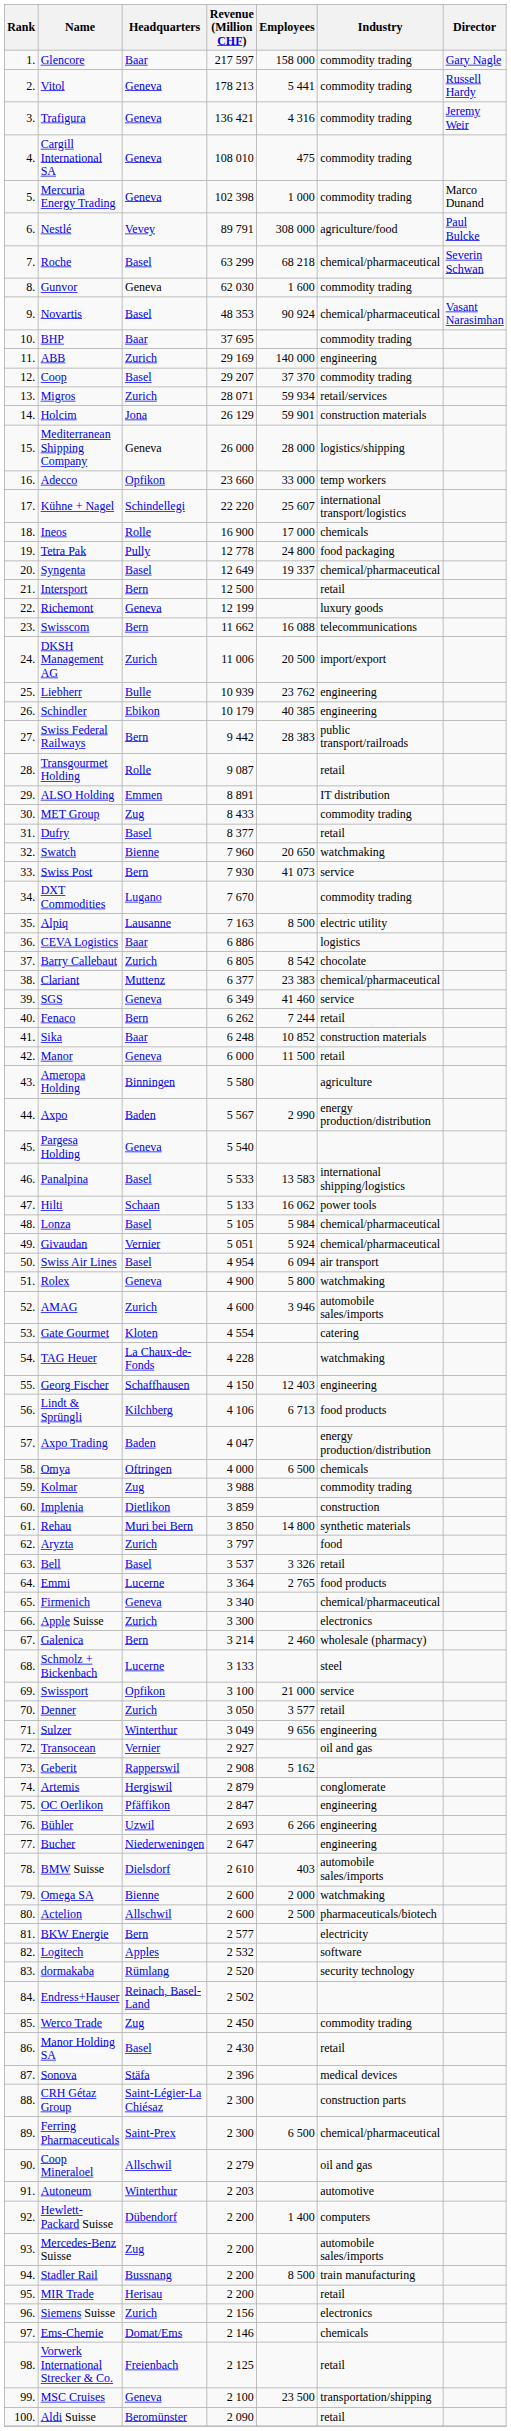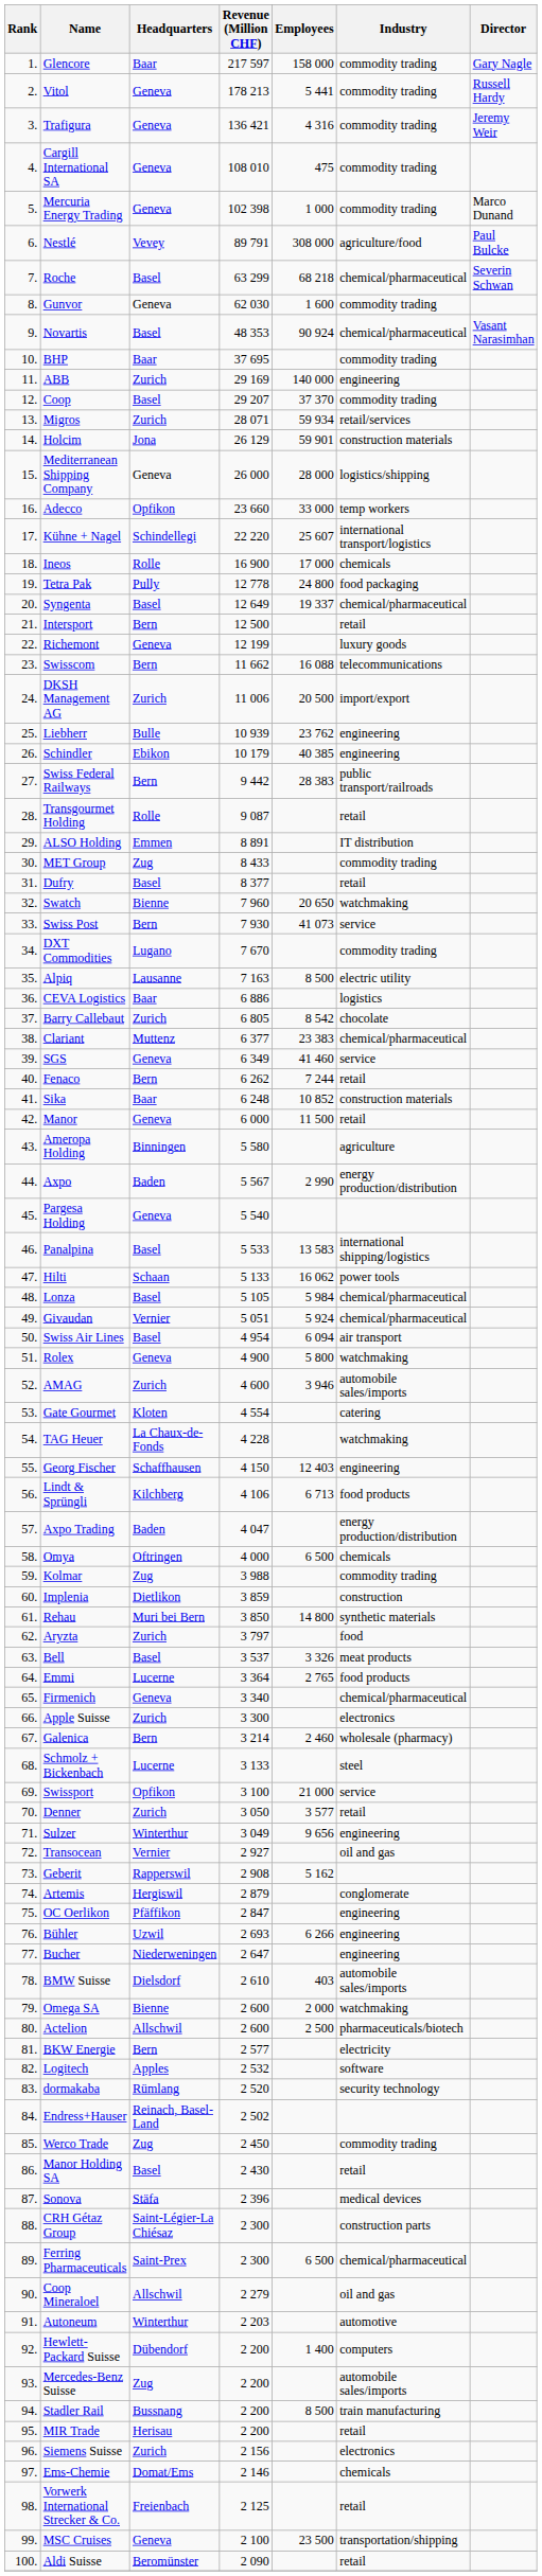 <table class="wikitable sortable">
 <tr>
 <th>Rank</th>
 <th>Name</th>
 <th>Headquarters</th>
 <th>Revenue<br>(Million <a href='#'>CHF</a>)</th>
 <th data-sort-type="number">Employees</th>
 <th>Industry</th>
 <th>Director</th>
 </tr>
 <tr>
 <td align="right">1.</td>
 <td><a href='#'>Glencore</a></td>
 <td><a href='#'>Baar</a></td>
 <td align="right">217 597</td>
 <td align="right">158 000</td>
 <td>commodity trading</td>
 <td><a href='#'>Gary Nagle</a></td>
 </tr>
 <tr>
 <td align="right">2.</td>
 <td><a href='#'>Vitol</a></td>
 <td><a href='#'>Geneva</a></td>
 <td align="right">178 213</td>
 <td align="right">5 441</td>
 <td>commodity trading</td>
 <td><a href='#'>Russell Hardy</a></td>
 </tr>
 <tr>
 <td align="right">3.</td>
 <td><a href='#'>Trafigura</a></td>
 <td><a href='#'>Geneva</a></td>
 <td align="right">136 421</td>
 <td align="right">4 316</td>
 <td>commodity trading</td>
 <td><a href='#'>Jeremy Weir</a></td>
 </tr>
 <tr>
 <td align="right">4.</td>
 <td><a href='#'>Cargill International SA</a></td>
 <td><a href='#'>Geneva</a></td>
 <td align="right">108 010</td>
 <td align="right">475</td>
 <td>commodity trading</td>
 <td></td>
 </tr>
 <tr>
 <td align="right">5.</td>
 <td><a href='#'>Mercuria Energy Trading</a></td>
 <td><a href='#'>Geneva</a></td>
 <td align="right">102 398</td>
 <td align="right">1 000</td>
 <td>commodity trading</td>
 <td>Marco Dunand</td>
 </tr>
 <tr>
 <td align="right">6.</td>
 <td><a href='#'>Nestlé</a></td>
 <td><a href='#'>Vevey</a></td>
 <td align="right">89 791</td>
 <td align="right">308 000</td>
 <td>agriculture/food</td>
 <td><a href='#'>Paul Bulcke</a></td>
 </tr>
 <tr>
 <td align="right">7.</td>
 <td><a href='#'>Roche</a></td>
 <td><a href='#'>Basel</a></td>
 <td align="right">63 299</td>
 <td align="right">68 218</td>
 <td>chemical/pharmaceutical</td>
 <td><a href='#'>Severin Schwan</a></td>
 </tr>
 <tr>
 <td align="right">8.</td>
 <td><a href='#'>Gunvor</a></td>
 <td>Geneva</td>
 <td align="right">62 030</td>
 <td align="right">1 600</td>
 <td>commodity trading</td>
 <td></td>
 </tr>
 <tr>
 <td align="right">9.</td>
 <td><a href='#'>Novartis</a></td>
 <td><a href='#'>Basel</a></td>
 <td align="right">48 353</td>
 <td align="right">90 924</td>
 <td>chemical/pharmaceutical</td>
 <td><a href='#'>Vasant Narasimhan</a></td>
 </tr>
 <tr>
 <td align="right">10.</td>
 <td><a href='#'>BHP</a></td>
 <td><a href='#'>Baar</a></td>
 <td align="right">37 695</td>
 <td align="right"></td>
 <td>commodity trading</td>
 <td></td>
 </tr>
 <tr>
 <td align="right">11.</td>
 <td><a href='#'>ABB</a></td>
 <td><a href='#'>Zurich</a></td>
 <td align="right">29 169</td>
 <td align="right">140 000</td>
 <td>engineering</td>
 <td></td>
 </tr>
 <tr>
 <td align="right">12.</td>
 <td><a href='#'>Coop</a></td>
 <td><a href='#'>Basel</a></td>
 <td align="right">29 207</td>
 <td align="right">37 370</td>
 <td>commodity trading</td>
 <td></td>
 </tr>
 <tr>
 <td align="right">13.</td>
 <td><a href='#'>Migros</a></td>
 <td><a href='#'>Zurich</a></td>
 <td align="right">28 071</td>
 <td align="right">59 934</td>
 <td>retail/services</td>
 <td></td>
 </tr>
 <tr>
 <td align="right">14.</td>
 <td><a href='#'>Holcim</a></td>
 <td><a href='#'>Jona</a></td>
 <td align="right">26 129</td>
 <td align="right">59 901</td>
 <td>construction materials</td>
 <td></td>
 </tr>
 <tr>
 <td align="right">15.</td>
 <td><a href='#'>Mediterranean Shipping Company</a></td>
 <td>Geneva</td>
 <td align="right">26 000</td>
 <td align="right">28 000</td>
 <td>logistics/shipping</td>
 <td></td>
 </tr>
 <tr>
 <td align="right">16.</td>
 <td><a href='#'>Adecco</a></td>
 <td><a href='#'>Opfikon</a></td>
 <td align="right">23 660</td>
 <td align="right">33 000</td>
 <td>temp workers</td>
 <td></td>
 </tr>
 <tr>
 <td align="right">17.</td>
 <td><a href='#'>Kühne + Nagel</a></td>
 <td><a href='#'>Schindellegi</a></td>
 <td align="right">22 220</td>
 <td align="right">25 607</td>
 <td>international transport/logistics</td>
 <td></td>
 </tr>
 <tr>
 <td align="right">18.</td>
 <td><a href='#'>Ineos</a></td>
 <td><a href='#'>Rolle</a></td>
 <td align="right">16 900</td>
 <td align="right">17 000</td>
 <td>chemicals</td>
 <td></td>
 </tr>
 <tr>
 <td align="right">19.</td>
 <td><a href='#'>Tetra Pak</a></td>
 <td><a href='#'>Pully</a></td>
 <td align="right">12 778</td>
 <td align="right">24 800</td>
 <td>food packaging</td>
 <td></td>
 </tr>
 <tr>
 <td align="right">20.</td>
 <td><a href='#'>Syngenta</a></td>
 <td><a href='#'>Basel</a></td>
 <td align="right">12 649</td>
 <td align="right">19 337</td>
 <td>chemical/pharmaceutical</td>
 <td></td>
 </tr>
 <tr>
 <td align="right">21.</td>
 <td><a href='#'>Intersport</a></td>
 <td><a href='#'>Bern</a></td>
 <td align="right">12 500</td>
 <td align="right"></td>
 <td>retail</td>
 <td></td>
 </tr>
 <tr>
 <td align="right">22.</td>
 <td><a href='#'>Richemont</a></td>
 <td><a href='#'>Geneva</a></td>
 <td align="right">12 199</td>
 <td align="right"></td>
 <td>luxury goods</td>
 <td></td>
 </tr>
 <tr>
 <td align="right">23.</td>
 <td><a href='#'>Swisscom</a></td>
 <td><a href='#'>Bern</a></td>
 <td align="right">11 662</td>
 <td align="right">16 088</td>
 <td>telecommunications</td>
 <td></td>
 </tr>
 <tr>
 <td align="right">24.</td>
 <td><a href='#'>DKSH Management AG</a></td>
 <td><a href='#'>Zurich</a></td>
 <td align="right">11 006</td>
 <td align="right">20 500</td>
 <td>import/export</td>
 <td></td>
 </tr>
 <tr>
 <td align="right">25.</td>
 <td><a href='#'>Liebherr</a></td>
 <td><a href='#'>Bulle</a></td>
 <td align="right">10 939</td>
 <td align="right">23 762</td>
 <td>engineering</td>
 <td></td>
 </tr>
 <tr>
 <td align="right">26.</td>
 <td><a href='#'>Schindler</a></td>
 <td><a href='#'>Ebikon</a></td>
 <td align="right">10 179</td>
 <td align="right">40 385</td>
 <td>engineering</td>
 <td></td>
 </tr>
 <tr>
 <td align="right">27.</td>
 <td><a href='#'>Swiss Federal Railways</a></td>
 <td><a href='#'>Bern</a></td>
 <td align="right">9 442</td>
 <td align="right">28 383</td>
 <td>public transport/railroads</td>
 <td></td>
 </tr>
 <tr>
 <td align="right">28.</td>
 <td><a href='#'>Transgourmet Holding</a></td>
 <td><a href='#'>Rolle</a></td>
 <td align="right">9 087</td>
 <td align="right"></td>
 <td>retail</td>
 <td></td>
 </tr>
 <tr>
 <td align="right">29.</td>
 <td><a href='#'>ALSO Holding</a></td>
 <td><a href='#'>Emmen</a></td>
 <td align="right">8 891</td>
 <td align="right"></td>
 <td>IT distribution</td>
 <td></td>
 </tr>
 <tr>
 <td align="right">30.</td>
 <td><a href='#'>MET Group</a></td>
 <td><a href='#'>Zug</a></td>
 <td align="right">8 433</td>
 <td align="right"></td>
 <td>commodity trading</td>
 <td></td>
 </tr>
 <tr>
 <td align="right">31.</td>
 <td><a href='#'>Dufry</a></td>
 <td><a href='#'>Basel</a></td>
 <td align="right">8 377</td>
 <td align="right"></td>
 <td>retail</td>
 <td></td>
 </tr>
 <tr>
 <td align="right">32.</td>
 <td><a href='#'>Swatch</a></td>
 <td><a href='#'>Bienne</a></td>
 <td align="right">7 960</td>
 <td align="right">20 650</td>
 <td>watchmaking</td>
 <td></td>
 </tr>
 <tr>
 <td align="right">33.</td>
 <td><a href='#'>Swiss Post</a></td>
 <td><a href='#'>Bern</a></td>
 <td align="right">7 930</td>
 <td align="right">41 073</td>
 <td>service</td>
 <td></td>
 </tr>
 <tr>
 <td align="right">34.</td>
 <td><a href='#'>DXT Commodities</a></td>
 <td><a href='#'>Lugano</a></td>
 <td align="right">7 670</td>
 <td align="right"></td>
 <td>commodity trading</td>
 <td></td>
 </tr>
 <tr>
 <td align="right">35.</td>
 <td><a href='#'>Alpiq</a></td>
 <td><a href='#'>Lausanne</a></td>
 <td align="right">7 163</td>
 <td align="right">8 500</td>
 <td>electric utility</td>
 <td></td>
 </tr>
 <tr>
 <td align="right">36.</td>
 <td><a href='#'>CEVA Logistics</a></td>
 <td><a href='#'>Baar</a></td>
 <td align="right">6 886</td>
 <td align="right"></td>
 <td>logistics</td>
 <td></td>
 </tr>
 <tr>
 <td align="right">37.</td>
 <td><a href='#'>Barry Callebaut</a></td>
 <td><a href='#'>Zurich</a></td>
 <td align="right">6 805</td>
 <td align="right">8 542</td>
 <td>chocolate</td>
 <td></td>
 </tr>
 <tr>
 <td align="right">38.</td>
 <td><a href='#'>Clariant</a></td>
 <td><a href='#'>Muttenz</a></td>
 <td align="right">6 377</td>
 <td align="right">23 383</td>
 <td>chemical/pharmaceutical</td>
 <td></td>
 </tr>
 <tr>
 <td align="right">39.</td>
 <td><a href='#'>SGS</a></td>
 <td><a href='#'>Geneva</a></td>
 <td align="right">6 349</td>
 <td align="right">41 460</td>
 <td>service</td>
 <td></td>
 </tr>
 <tr>
 <td align="right">40.</td>
 <td><a href='#'>Fenaco</a></td>
 <td><a href='#'>Bern</a></td>
 <td align="right">6 262</td>
 <td align="right">7 244</td>
 <td>retail</td>
 <td></td>
 </tr>
 <tr>
 <td align="right">41.</td>
 <td><a href='#'>Sika</a></td>
 <td><a href='#'>Baar</a></td>
 <td align="right">6 248</td>
 <td align="right">10 852</td>
 <td>construction materials</td>
 <td></td>
 </tr>
 <tr>
 <td align="right">42.</td>
 <td><a href='#'>Manor</a></td>
 <td><a href='#'>Geneva</a></td>
 <td align="right">6 000</td>
 <td align="right">11 500</td>
 <td>retail</td>
 <td></td>
 </tr>
 <tr>
 <td align="right">43.</td>
 <td><a href='#'>Ameropa Holding</a></td>
 <td><a href='#'>Binningen</a></td>
 <td align="right">5 580</td>
 <td align="right"></td>
 <td>agriculture</td>
 <td></td>
 </tr>
 <tr>
 <td align="right">44.</td>
 <td><a href='#'>Axpo</a></td>
 <td><a href='#'>Baden</a></td>
 <td align="right">5 567</td>
 <td align="right">2 990</td>
 <td>energy production/distribution</td>
 <td></td>
 </tr>
 <tr>
 <td align="right">45.</td>
 <td><a href='#'>Pargesa Holding</a></td>
 <td><a href='#'>Geneva</a></td>
 <td align="right">5 540</td>
 <td align="right"></td>
 <td></td>
 <td></td>
 </tr>
 <tr>
 <td align="right">46.</td>
 <td><a href='#'>Panalpina</a></td>
 <td><a href='#'>Basel</a></td>
 <td align="right">5 533</td>
 <td align="right">13 583</td>
 <td>international shipping/logistics</td>
 <td></td>
 </tr>
 <tr>
 <td align="right">47.</td>
 <td><a href='#'>Hilti</a></td>
 <td><a href='#'>Schaan</a></td>
 <td align="right">5 133</td>
 <td align="right">16 062</td>
 <td>power tools</td>
 <td></td>
 </tr>
 <tr>
 <td align="right">48.</td>
 <td><a href='#'>Lonza</a></td>
 <td><a href='#'>Basel</a></td>
 <td align="right">5 105</td>
 <td align="right">5 984</td>
 <td>chemical/pharmaceutical</td>
 <td></td>
 </tr>
 <tr>
 <td align="right">49.</td>
 <td><a href='#'>Givaudan</a></td>
 <td><a href='#'>Vernier</a></td>
 <td align="right">5 051</td>
 <td align="right">5 924</td>
 <td>chemical/pharmaceutical</td>
 <td></td>
 </tr>
 <tr>
 <td align="right">50.</td>
 <td><a href='#'>Swiss Air Lines</a></td>
 <td><a href='#'>Basel</a></td>
 <td align="right">4 954</td>
 <td align="right">6 094</td>
 <td>air transport</td>
 <td></td>
 </tr>
 <tr>
 <td align="right">51.</td>
 <td><a href='#'>Rolex</a></td>
 <td><a href='#'>Geneva</a></td>
 <td align="right">4 900</td>
 <td align="right">5 800</td>
 <td>watchmaking</td>
 <td></td>
 </tr>
 <tr>
 <td align="right">52.</td>
 <td><a href='#'>AMAG</a></td>
 <td><a href='#'>Zurich</a></td>
 <td align="right">4 600</td>
 <td align="right">3 946</td>
 <td>automobile sales/imports</td>
 <td></td>
 </tr>
 <tr>
 <td align="right">53.</td>
 <td><a href='#'>Gate Gourmet</a></td>
 <td><a href='#'>Kloten</a></td>
 <td align="right">4 554</td>
 <td align="right"></td>
 <td>catering</td>
 <td></td>
 </tr>
 <tr>
 <td align="right">54.</td>
 <td><a href='#'>TAG Heuer</a></td>
 <td><a href='#'>La Chaux-de-Fonds</a></td>
 <td align="right">4 228</td>
 <td align="right"></td>
 <td>watchmaking</td>
 <td></td>
 </tr>
 <tr>
 <td align="right">55.</td>
 <td><a href='#'>Georg Fischer</a></td>
 <td><a href='#'>Schaffhausen</a></td>
 <td align="right">4 150</td>
 <td align="right">12 403</td>
 <td>engineering</td>
 <td></td>
 </tr>
 <tr>
 <td align="right">56.</td>
 <td><a href='#'>Lindt & Sprüngli</a></td>
 <td><a href='#'>Kilchberg</a></td>
 <td align="right">4 106</td>
 <td align="right">6 713</td>
 <td>food products</td>
 <td></td>
 </tr>
 <tr>
 <td align="right">57.</td>
 <td><a href='#'>Axpo Trading</a></td>
 <td><a href='#'>Baden</a></td>
 <td align="right">4 047</td>
 <td align="right"></td>
 <td>energy production/distribution</td>
 <td></td>
 </tr>
 <tr>
 <td align="right">58.</td>
 <td><a href='#'>Omya</a></td>
 <td><a href='#'>Oftringen</a></td>
 <td align="right">4 000</td>
 <td align="right">6 500</td>
 <td>chemicals</td>
 <td></td>
 </tr>
 <tr>
 <td align="right">59.</td>
 <td><a href='#'>Kolmar</a></td>
 <td><a href='#'>Zug</a></td>
 <td align="right">3 988</td>
 <td align="right"></td>
 <td>commodity trading</td>
 <td></td>
 </tr>
 <tr>
 <td align="right">60.</td>
 <td><a href='#'>Implenia</a></td>
 <td><a href='#'>Dietlikon</a></td>
 <td align="right">3 859</td>
 <td align="right"></td>
 <td>construction</td>
 <td></td>
 </tr>
 <tr>
 <td align="right">61.</td>
 <td><a href='#'>Rehau</a></td>
 <td><a href='#'>Muri bei Bern</a></td>
 <td align="right">3 850</td>
 <td align="right">14 800</td>
 <td>synthetic materials</td>
 <td></td>
 </tr>
 <tr>
 <td align="right">62.</td>
 <td><a href='#'>Aryzta</a></td>
 <td><a href='#'>Zurich</a></td>
 <td align="right">3 797</td>
 <td align="right"></td>
 <td>food</td>
 <td></td>
 </tr>
 <tr>
 <td align="right">63.</td>
 <td><a href='#'>Bell</a></td>
 <td><a href='#'>Basel</a></td>
 <td align="right">3 537</td>
 <td align="right">3 326</td>
-<td>retail</td>
+<td>meat products</td>
 <td></td>
 </tr>
 <tr>
 <td align="right">64.</td>
 <td><a href='#'>Emmi</a></td>
 <td><a href='#'>Lucerne</a></td>
 <td align="right">3 364</td>
 <td align="right">2 765</td>
 <td>food products</td>
 <td></td>
 </tr>
 <tr>
 <td align="right">65.</td>
 <td><a href='#'>Firmenich</a></td>
 <td><a href='#'>Geneva</a></td>
 <td align="right">3 340</td>
 <td align="right"></td>
 <td>chemical/pharmaceutical</td>
 <td></td>
 </tr>
 <tr>
 <td align="right">66.</td>
 <td><a href='#'>Apple</a> Suisse</td>
 <td><a href='#'>Zurich</a></td>
 <td align="right">3 300</td>
 <td align="right"></td>
 <td>electronics</td>
 <td></td>
 </tr>
 <tr>
 <td align="right">67.</td>
 <td><a href='#'>Galenica</a></td>
 <td><a href='#'>Bern</a></td>
 <td align="right">3 214</td>
 <td align="right">2 460</td>
 <td>wholesale (pharmacy)</td>
 <td></td>
 </tr>
 <tr>
 <td align="right">68.</td>
 <td><a href='#'>Schmolz + Bickenbach</a></td>
 <td><a href='#'>Lucerne</a></td>
 <td align="right">3 133</td>
 <td align="right"></td>
 <td>steel</td>
 <td></td>
 </tr>
 <tr>
 <td align="right">69.</td>
 <td><a href='#'>Swissport</a></td>
 <td><a href='#'>Opfikon</a></td>
 <td align="right">3 100</td>
 <td align="right">21 000</td>
 <td>service</td>
 <td></td>
 </tr>
 <tr>
 <td align="right">70.</td>
 <td><a href='#'>Denner</a></td>
 <td><a href='#'>Zurich</a></td>
 <td align="right">3 050</td>
 <td align="right">3 577</td>
 <td>retail</td>
 <td></td>
 </tr>
 <tr>
 <td align="right">71.</td>
 <td><a href='#'>Sulzer</a></td>
 <td><a href='#'>Winterthur</a></td>
 <td align="right">3 049</td>
 <td align="right">9 656</td>
 <td>engineering</td>
 <td></td>
 </tr>
 <tr>
 <td align="right">72.</td>
 <td><a href='#'>Transocean</a></td>
 <td><a href='#'>Vernier</a></td>
 <td align="right">2 927</td>
 <td align="right"></td>
 <td>oil and gas</td>
 <td></td>
 </tr>
 <tr>
 <td align="right">73.</td>
 <td><a href='#'>Geberit</a></td>
 <td><a href='#'>Rapperswil</a></td>
 <td align="right">2 908</td>
 <td align="right">5 162</td>
 <td></td>
 <td></td>
 </tr>
 <tr>
 <td align="right">74.</td>
 <td><a href='#'>Artemis</a></td>
 <td><a href='#'>Hergiswil</a></td>
 <td align="right">2 879</td>
 <td align="right"></td>
 <td>conglomerate</td>
 <td></td>
 </tr>
 <tr>
 <td align="right">75.</td>
 <td><a href='#'>OC Oerlikon</a></td>
 <td><a href='#'>Pfäffikon</a></td>
 <td align="right">2 847</td>
 <td align="right"></td>
 <td>engineering</td>
 <td></td>
 </tr>
 <tr>
 <td align="right">76.</td>
 <td><a href='#'>Bühler</a></td>
 <td><a href='#'>Uzwil</a></td>
 <td align="right">2 693</td>
 <td align="right">6 266</td>
 <td>engineering</td>
 <td></td>
 </tr>
 <tr>
 <td align="right">77.</td>
 <td><a href='#'>Bucher</a></td>
 <td><a href='#'>Niederweningen</a></td>
 <td align="right">2 647</td>
 <td align="right"></td>
 <td>engineering</td>
 <td></td>
 </tr>
 <tr>
 <td align="right">78.</td>
 <td><a href='#'>BMW</a> Suisse</td>
 <td><a href='#'>Dielsdorf</a></td>
 <td align="right">2 610</td>
 <td align="right">403</td>
 <td>automobile sales/imports</td>
 <td></td>
 </tr>
 <tr>
 <td align="right">79.</td>
 <td><a href='#'>Omega SA</a></td>
 <td><a href='#'>Bienne</a></td>
 <td align="right">2 600</td>
 <td align="right">2 000</td>
 <td>watchmaking</td>
 <td></td>
 </tr>
 <tr>
 <td align="right">80.</td>
 <td><a href='#'>Actelion</a></td>
 <td><a href='#'>Allschwil</a></td>
 <td align="right">2 600</td>
 <td align="right">2 500</td>
 <td>pharmaceuticals/biotech</td>
 <td></td>
 </tr>
 <tr>
 <td align="right">81.</td>
 <td><a href='#'>BKW Energie</a></td>
 <td><a href='#'>Bern</a></td>
 <td align="right">2 577</td>
 <td align="right"></td>
 <td>electricity</td>
 <td></td>
 </tr>
 <tr>
 <td align="right">82.</td>
 <td><a href='#'>Logitech</a></td>
 <td><a href='#'>Apples</a></td>
 <td align="right">2 532</td>
 <td align="right"></td>
 <td>software</td>
 <td></td>
 </tr>
 <tr>
 <td align="right">83.</td>
 <td><a href='#'>dormakaba</a></td>
 <td><a href='#'>Rümlang</a></td>
 <td align="right">2 520</td>
 <td align="right"></td>
 <td>security technology</td>
 <td></td>
 </tr>
 <tr>
 <td align="right">84.</td>
 <td><a href='#'>Endress+Hauser</a></td>
 <td><a href='#'>Reinach, Basel-Land</a></td>
 <td align="right">2 502</td>
 <td align="right"></td>
 <td></td>
 <td></td>
 </tr>
 <tr>
 <td align="right">85.</td>
 <td><a href='#'>Werco Trade</a></td>
 <td><a href='#'>Zug</a></td>
 <td align="right">2 450</td>
 <td align="right"></td>
 <td>commodity trading</td>
 <td></td>
 </tr>
 <tr>
 <td align="right">86.</td>
 <td><a href='#'>Manor Holding SA</a></td>
 <td><a href='#'>Basel</a></td>
 <td align="right">2 430</td>
 <td align="right"></td>
 <td>retail</td>
 <td></td>
 </tr>
 <tr>
 <td align="right">87.</td>
 <td><a href='#'>Sonova</a></td>
 <td><a href='#'>Stäfa</a></td>
 <td align="right">2 396</td>
 <td align="right"></td>
 <td>medical devices</td>
 <td></td>
 </tr>
 <tr>
 <td align="right">88.</td>
 <td><a href='#'>CRH Gétaz Group</a></td>
 <td><a href='#'>Saint-Légier-La Chiésaz</a></td>
 <td align="right">2 300</td>
 <td align="right"></td>
 <td>construction parts</td>
 <td></td>
 </tr>
 <tr>
 <td align="right">89.</td>
 <td><a href='#'>Ferring Pharmaceuticals</a></td>
 <td><a href='#'>Saint-Prex</a></td>
 <td align="right">2 300</td>
 <td align="right">6 500</td>
 <td>chemical/pharmaceutical</td>
 <td></td>
 </tr>
 <tr>
 <td align="right">90.</td>
 <td><a href='#'>Coop Mineraloel</a></td>
 <td><a href='#'>Allschwil</a></td>
 <td align="right">2 279</td>
 <td align="right"></td>
 <td>oil and gas</td>
 <td></td>
 </tr>
 <tr>
 <td align="right">91.</td>
 <td><a href='#'>Autoneum</a></td>
 <td><a href='#'>Winterthur</a></td>
 <td align="right">2 203</td>
 <td align="right"></td>
 <td>automotive</td>
 <td></td>
 </tr>
 <tr>
 <td align="right">92.</td>
 <td><a href='#'>Hewlett-Packard</a> Suisse</td>
 <td><a href='#'>Dübendorf</a></td>
 <td align="right">2 200</td>
 <td align="right">1 400</td>
 <td>computers</td>
 <td></td>
 </tr>
 <tr>
 <td align="right">93.</td>
 <td><a href='#'>Mercedes-Benz</a> Suisse</td>
 <td><a href='#'>Zug</a></td>
 <td align="right">2 200</td>
 <td align="right"></td>
 <td>automobile sales/imports</td>
 <td></td>
 </tr>
 <tr>
 <td align="right">94.</td>
 <td><a href='#'>Stadler Rail</a></td>
 <td><a href='#'>Bussnang</a></td>
 <td align="right">2 200</td>
 <td align="right">8 500</td>
 <td>train manufacturing</td>
 <td></td>
 </tr>
 <tr>
 <td align="right">95.</td>
 <td><a href='#'>MIR Trade</a></td>
 <td><a href='#'>Herisau</a></td>
 <td align="right">2 200</td>
 <td align="right"></td>
 <td>retail</td>
 <td></td>
 </tr>
 <tr>
 <td align="right">96.</td>
 <td><a href='#'>Siemens</a> Suisse</td>
 <td><a href='#'>Zurich</a></td>
 <td align="right">2 156</td>
 <td align="right"></td>
 <td>electronics</td>
 <td></td>
 </tr>
 <tr>
 <td align="right">97.</td>
 <td><a href='#'>Ems-Chemie</a></td>
 <td><a href='#'>Domat/Ems</a></td>
 <td align="right">2 146</td>
 <td align="right"></td>
 <td>chemicals</td>
 <td></td>
 </tr>
 <tr>
 <td align="right">98.</td>
 <td><a href='#'>Vorwerk International Strecker & Co.</a></td>
 <td><a href='#'>Freienbach</a></td>
 <td align="right">2 125</td>
 <td align="right"></td>
 <td>retail</td>
 <td></td>
 </tr>
 <tr>
 <td align="right">99.</td>
 <td><a href='#'>MSC Cruises</a></td>
 <td><a href='#'>Geneva</a></td>
 <td align="right">2 100</td>
 <td align="right">23 500</td>
 <td>transportation/shipping</td>
 <td></td>
 </tr>
 <tr>
 <td align="right">100.</td>
 <td><a href='#'>Aldi</a> Suisse</td>
 <td><a href='#'>Beromünster</a></td>
 <td align="right">2 090</td>
 <td align="right"></td>
 <td>retail</td>
 <td></td>
 </tr>
 <tr>
 </tr>
 </table>
